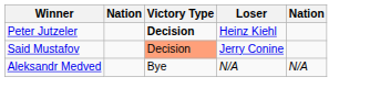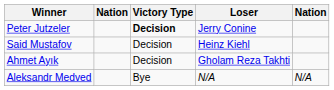 <table class="wikitable sortable" style="text-align:left;">
 <tr>
 <th>Winner</th>
 <th>Nation</th>
 <th>Victory Type</th>
 <th>Loser</th>
 <th>Nation</th>
 </tr>
 <tr>
 <td><a href='#'>Peter Jutzeler</a></td>
 <td></td>
 <td><strong>Decision</strong></td>
-<td><a href='#'>Heinz Kiehl</a></td>
+<td><a href='#'>Jerry Conine</a></td>
 <td></td>
 </tr>
 <tr>
 <td><a href='#'>Said Mustafov</a></td>
 <td></td>
-<td style="background: lightsalmon;">Decision</td>
-<td><a href='#'>Jerry Conine</a></td>
+<td>Decision</td>
+<td><a href='#'>Heinz Kiehl</a></td>
+<td></td>
+</tr>
+<tr>
+<td><a href='#'>Ahmet Ayık</a></td>
+<td></td>
+<td>Decision</td>
+<td><a href='#'>Gholam Reza Takhti</a></td>
 <td></td>
 </tr>
 <tr>
 <td><a href='#'>Aleksandr Medved</a></td>
 <td></td>
 <td>Bye</td>
 <td><em>N/A</em></td>
 <td><em>N/A</em></td>
 </tr>
 </table>
